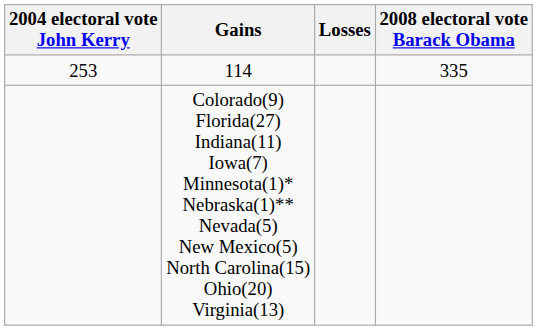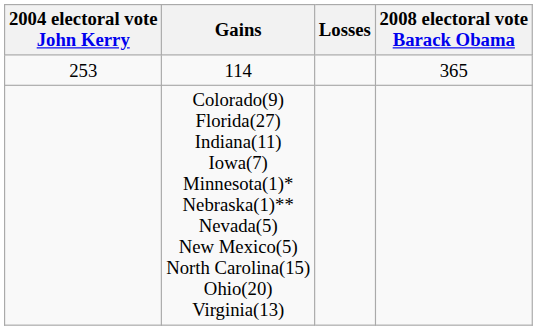 <table class="wikitable" style="text-align:center">
 <tr>
 <th>2004 electoral vote<br><a href='#'>John Kerry</a></th>
 <th>Gains</th>
 <th>Losses</th>
 <th>2008 electoral vote<br><a href='#'>Barack Obama</a></th>
 </tr>
 <tr>
 <td>253</td>
 <td> 114</td>
 <td></td>
-<td>335</td>
+<td>365</td>
 </tr>
 <tr>
 <td></td>
 <td>Colorado(9)<br>Florida(27)<br>Indiana(11)<br>Iowa(7)<br>Minnesota(1)*<br>Nebraska(1)**<br>Nevada(5)<br>New Mexico(5)<br>North Carolina(15)<br>Ohio(20)<br>Virginia(13)</td>
 <td></td>
 <td></td>
 </tr>
 </table>
